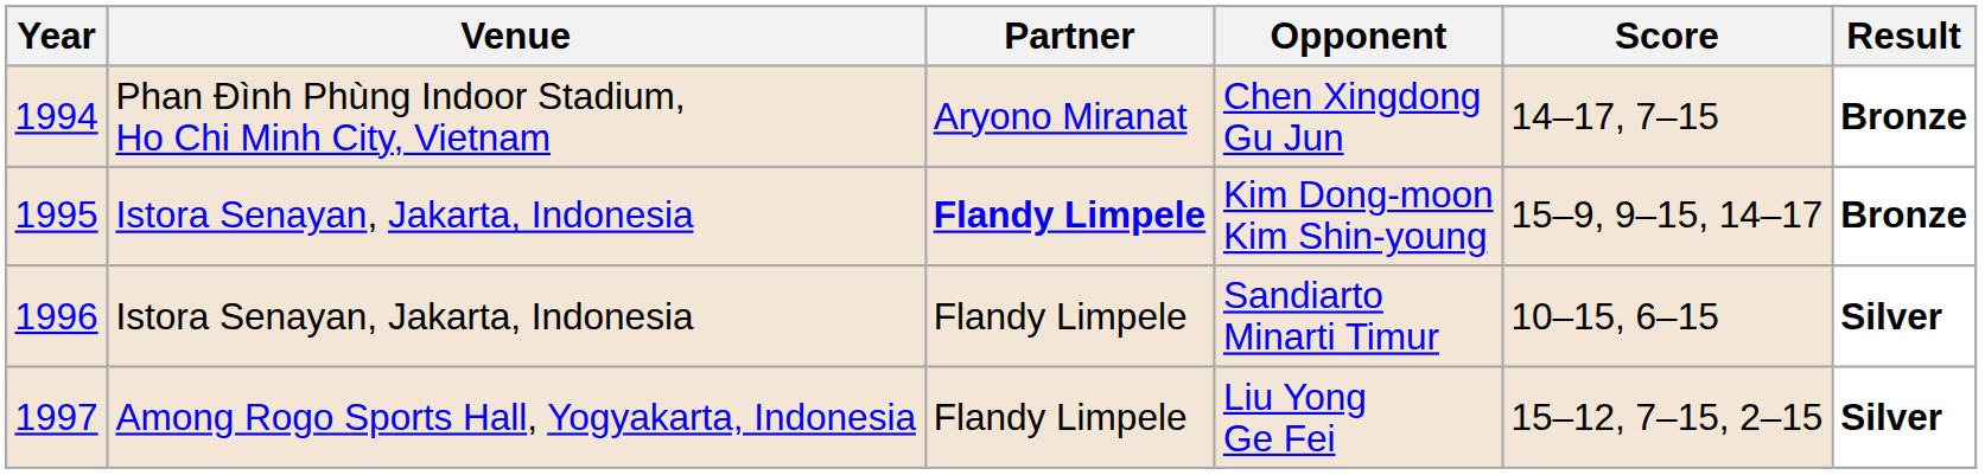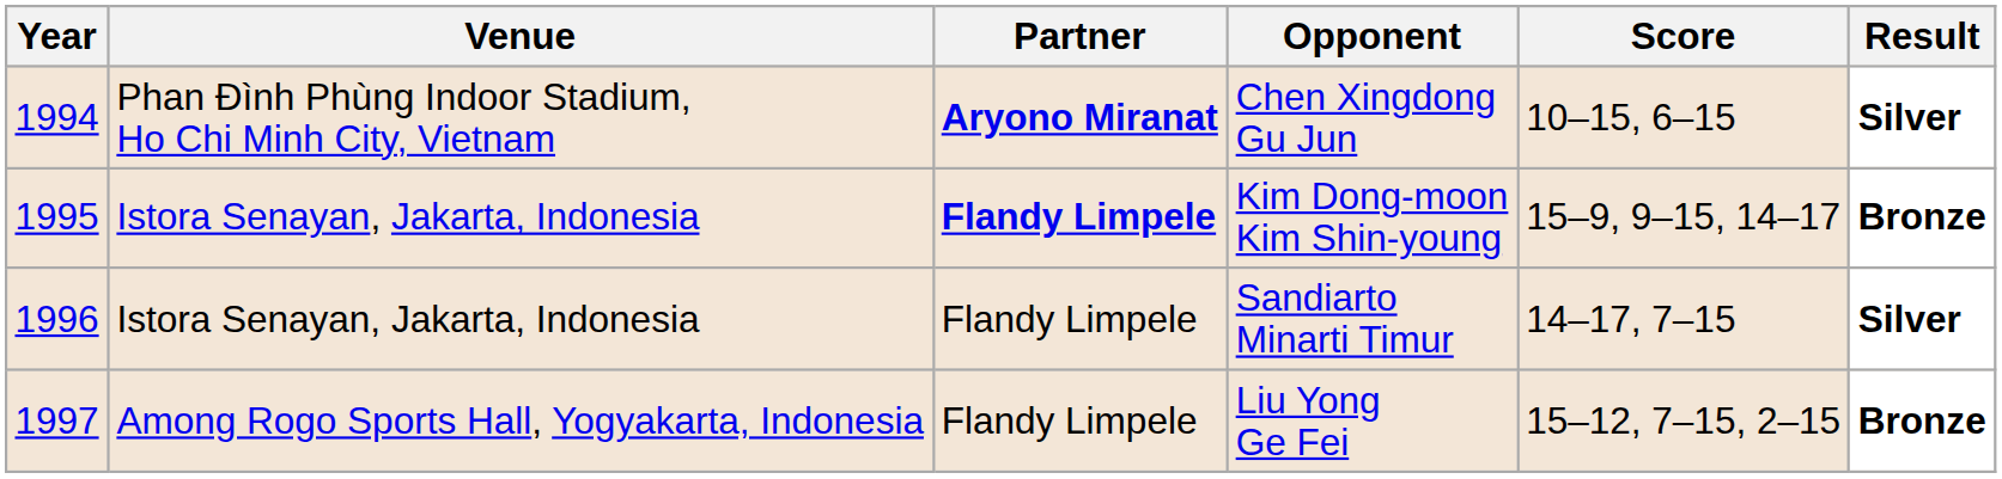 <table class="sortable wikitable" style="font-size: 90%;">
 <tr>
 <th>Year</th>
 <th>Venue</th>
 <th>Partner</th>
 <th>Opponent</th>
 <th>Score</th>
 <th>Result</th>
 </tr>
 <tr style="background:#F3E6D7">
 <td align="center"><a href='#'>1994</a></td>
 <td align="left">Phan Đình Phùng Indoor Stadium,<br><a href='#'>Ho Chi Minh City, Vietnam</a></td>
-<td align="left"> <a href='#'>Aryono Miranat</a></td>
+<td align="left"><strong> <a href='#'>Aryono Miranat</a></strong></td>
 <td align="left"> <a href='#'>Chen Xingdong</a><br> <a href='#'>Gu Jun</a></td>
-<td align="left">14–17, 7–15</td>
-<td style="text-align:left; background:white"> <strong>Bronze</strong></td>
+<td align="left">10–15, 6–15</td>
+<td style="text-align:left; background:white"> <strong>Silver</strong></td>
 </tr>
 <tr style="background:#F3E6D7">
 <td align="center"><a href='#'>1995</a></td>
 <td align="left"><a href='#'>Istora Senayan</a>, <a href='#'>Jakarta, Indonesia</a></td>
 <td align="left"><strong> <a href='#'>Flandy Limpele</a></strong></td>
 <td align="left"> <a href='#'>Kim Dong-moon</a><br> <a href='#'>Kim Shin-young</a></td>
 <td align="left">15–9, 9–15, 14–17</td>
 <td style="text-align:left; background:white"> <strong>Bronze</strong></td>
 </tr>
 <tr style="background:#F3E6D7">
 <td align="center"><a href='#'>1996</a></td>
 <td align="left">Istora Senayan, Jakarta, Indonesia</td>
 <td align="left"> Flandy Limpele</td>
 <td align="left"> <a href='#'>Sandiarto</a><br> <a href='#'>Minarti Timur</a></td>
-<td align="left">10–15, 6–15</td>
+<td align="left">14–17, 7–15</td>
 <td style="text-align:left; background:white"> <strong>Silver</strong></td>
 </tr>
 <tr style="background:#F3E6D7">
 <td align="center"><a href='#'>1997</a></td>
 <td align="left"><a href='#'>Among Rogo Sports Hall</a>, <a href='#'>Yogyakarta, Indonesia</a></td>
 <td align="left"> Flandy Limpele</td>
 <td align="left"> <a href='#'>Liu Yong</a><br> <a href='#'>Ge Fei</a></td>
 <td align="left">15–12, 7–15, 2–15</td>
-<td style="text-align:left; background:white"> <strong>Silver</strong></td>
+<td style="text-align:left; background:white"> <strong>Bronze</strong></td>
 </tr>
 </table>
